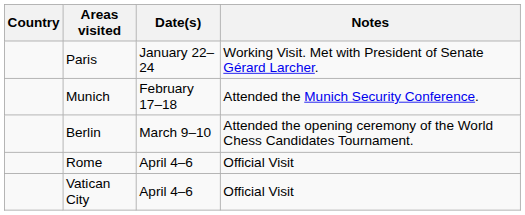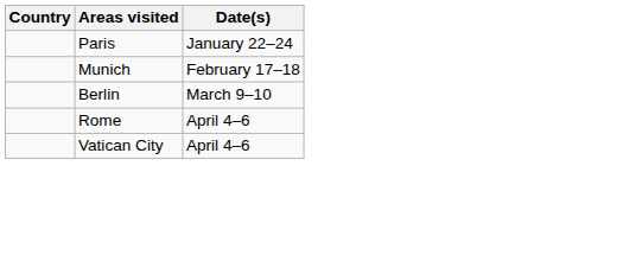 <table class="wikitable">
 <tr>
 <th>Country</th>
 <th>Areas visited</th>
 <th>Date(s)</th>
-<th>Notes</th>
 </tr>
 <tr>
 <td></td>
 <td>Paris</td>
 <td>January 22–24</td>
-<td>Working Visit. Met with President of Senate <a href='#'>Gérard Larcher</a>.</td>
 </tr>
 <tr>
 <td></td>
 <td>Munich</td>
 <td>February 17–18</td>
-<td>Attended the <a href='#'>Munich Security Conference</a>.</td>
 </tr>
 <tr>
 <td></td>
 <td>Berlin</td>
 <td>March 9–10</td>
-<td>Attended the opening ceremony of the World Chess Candidates Tournament.</td>
 </tr>
 <tr>
 <td></td>
 <td>Rome</td>
 <td>April 4–6</td>
-<td>Official Visit</td>
 </tr>
 <tr>
 <td></td>
 <td>Vatican City</td>
 <td>April 4–6</td>
-<td>Official Visit</td>
 </tr>
 </table>
